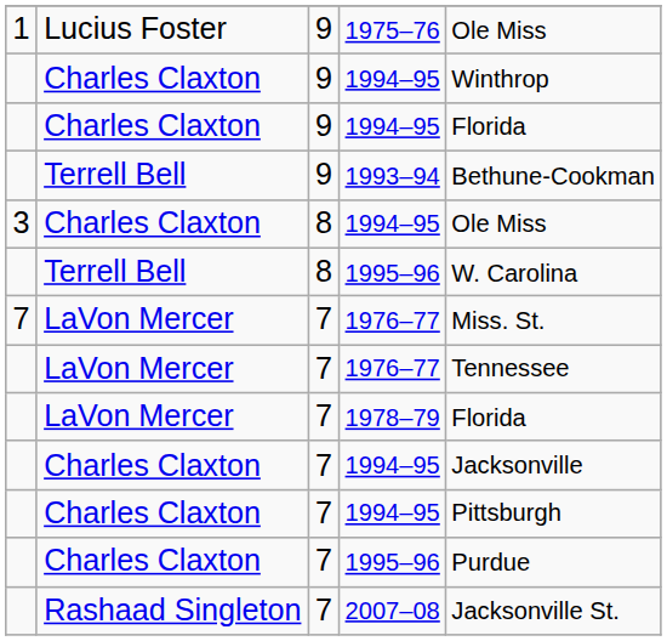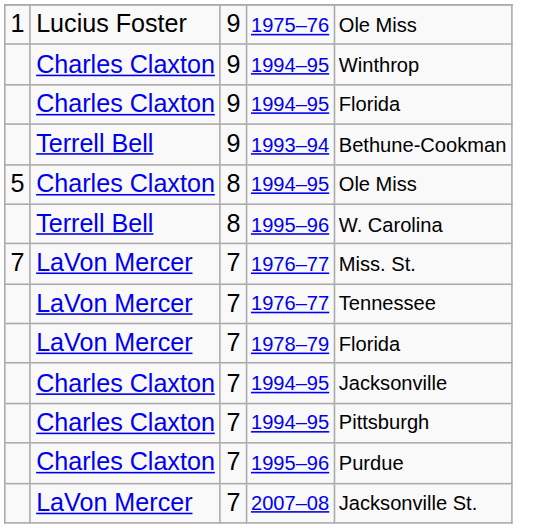 <table class="wikitable">
 <tr>
 </tr>
 <tr>
 <td>1</td>
 <td>Lucius Foster</td>
 <td>9</td>
 <td style="font-size:80%;"><a href='#'>1975–76</a></td>
 <td style="font-size:80%;">Ole Miss</td>
 </tr>
 <tr>
 <td></td>
 <td><a href='#'>Charles Claxton</a></td>
 <td>9</td>
 <td style="font-size:80%;"><a href='#'>1994–95</a></td>
 <td style="font-size:80%;">Winthrop</td>
 </tr>
 <tr>
 <td></td>
 <td><a href='#'>Charles Claxton</a></td>
 <td>9</td>
 <td style="font-size:80%;"><a href='#'>1994–95</a></td>
 <td style="font-size:80%;">Florida</td>
 </tr>
 <tr>
 <td></td>
 <td><a href='#'>Terrell Bell</a></td>
 <td>9</td>
 <td style="font-size:80%;"><a href='#'>1993–94</a></td>
 <td style="font-size:80%;">Bethune-Cookman</td>
 </tr>
 <tr>
-<td>3</td>
+<td>5</td>
 <td><a href='#'>Charles Claxton</a></td>
 <td>8</td>
 <td style="font-size:80%;"><a href='#'>1994–95</a></td>
 <td style="font-size:80%;">Ole Miss</td>
 </tr>
 <tr>
 <td></td>
 <td><a href='#'>Terrell Bell</a></td>
 <td>8</td>
 <td style="font-size:80%;"><a href='#'>1995–96</a></td>
 <td style="font-size:80%;">W. Carolina</td>
 </tr>
 <tr>
 <td>7</td>
 <td><a href='#'>LaVon Mercer</a></td>
 <td>7</td>
 <td style="font-size:80%;"><a href='#'>1976–77</a></td>
 <td style="font-size:80%;">Miss. St.</td>
 </tr>
 <tr>
 <td></td>
 <td><a href='#'>LaVon Mercer</a></td>
 <td>7</td>
 <td style="font-size:80%;"><a href='#'>1976–77</a></td>
 <td style="font-size:80%;">Tennessee</td>
 </tr>
 <tr>
 <td></td>
 <td><a href='#'>LaVon Mercer</a></td>
 <td>7</td>
 <td style="font-size:80%;"><a href='#'>1978–79</a></td>
 <td style="font-size:80%;">Florida</td>
 </tr>
 <tr>
 <td></td>
 <td><a href='#'>Charles Claxton</a></td>
 <td>7</td>
 <td style="font-size:80%;"><a href='#'>1994–95</a></td>
 <td style="font-size:80%;">Jacksonville</td>
 </tr>
 <tr>
 <td></td>
 <td><a href='#'>Charles Claxton</a></td>
 <td>7</td>
 <td style="font-size:80%;"><a href='#'>1994–95</a></td>
 <td style="font-size:80%;">Pittsburgh</td>
 </tr>
 <tr>
 <td></td>
 <td><a href='#'>Charles Claxton</a></td>
 <td>7</td>
 <td style="font-size:80%;"><a href='#'>1995–96</a></td>
 <td style="font-size:80%;">Purdue</td>
 </tr>
 <tr>
 <td></td>
-<td><a href='#'>Rashaad Singleton</a></td>
+<td><a href='#'>LaVon Mercer</a></td>
 <td>7</td>
 <td style="font-size:80%;"><a href='#'>2007–08</a></td>
 <td style="font-size:80%;">Jacksonville St.</td>
 </tr>
 </table>
